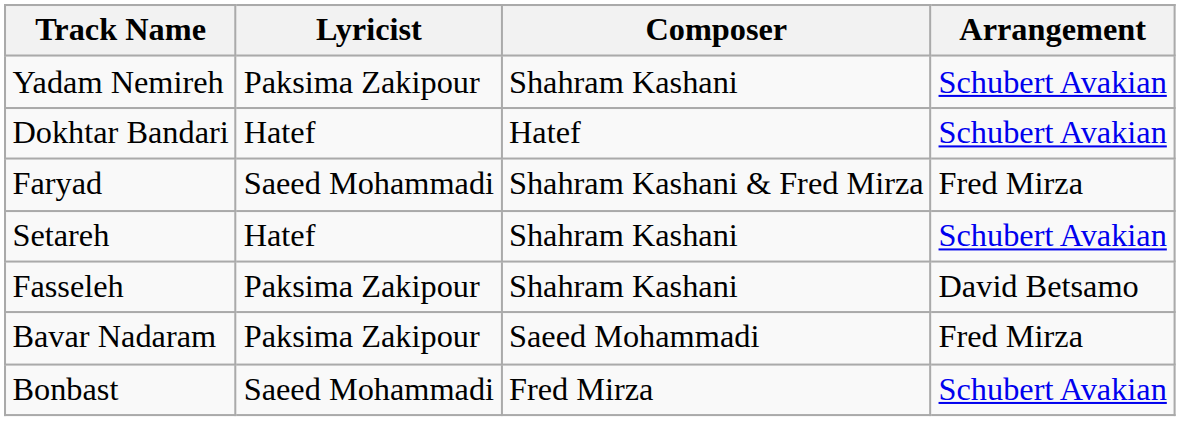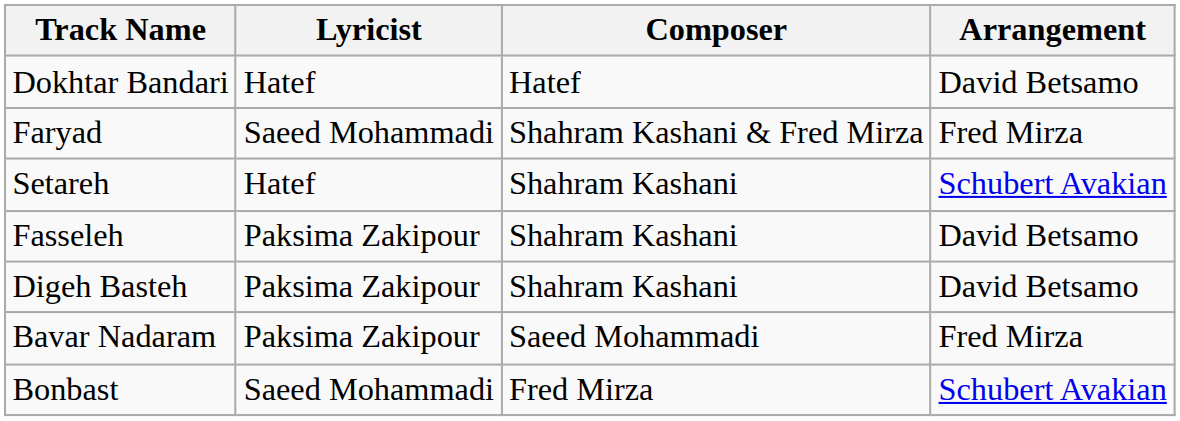 <table class="wikitable">
 <tr>
 <th>Track Name</th>
 <th>Lyricist</th>
 <th>Composer</th>
 <th>Arrangement</th>
 </tr>
 <tr>
-<td>Yadam Nemireh</td>
-<td>Paksima Zakipour</td>
-<td>Shahram Kashani</td>
-<td><a href='#'>Schubert Avakian</a></td>
-</tr>
-<tr>
 <td>Dokhtar Bandari</td>
 <td>Hatef</td>
 <td>Hatef</td>
-<td><a href='#'>Schubert Avakian</a></td>
+<td>David Betsamo</td>
 </tr>
 <tr>
 <td><bdi>Faryad</bdi></td>
 <td>Saeed Mohammadi</td>
 <td>Shahram Kashani & Fred Mirza</td>
 <td>Fred Mirza</td>
 </tr>
 <tr>
 <td><bdi>Setareh</bdi></td>
 <td>Hatef</td>
 <td>Shahram Kashani</td>
 <td><a href='#'>Schubert Avakian</a></td>
 </tr>
 <tr>
 <td>Fasseleh</td>
 <td>Paksima Zakipour</td>
 <td>Shahram Kashani</td>
 <td>David Betsamo</td>
 </tr>
 <tr>
+<td><bdi>Digeh Basteh</bdi></td>
+<td>Paksima Zakipour</td>
+<td>Shahram Kashani</td>
+<td>David Betsamo</td>
+</tr>
+<tr>
 <td><bdi>Bavar Nadaram</bdi></td>
 <td>Paksima Zakipour</td>
 <td>Saeed Mohammadi</td>
 <td>Fred Mirza</td>
 </tr>
 <tr>
 <td><bdi>Bonbast</bdi></td>
 <td>Saeed Mohammadi</td>
 <td>Fred Mirza</td>
 <td><a href='#'>Schubert Avakian</a></td>
 </tr>
 </table>
